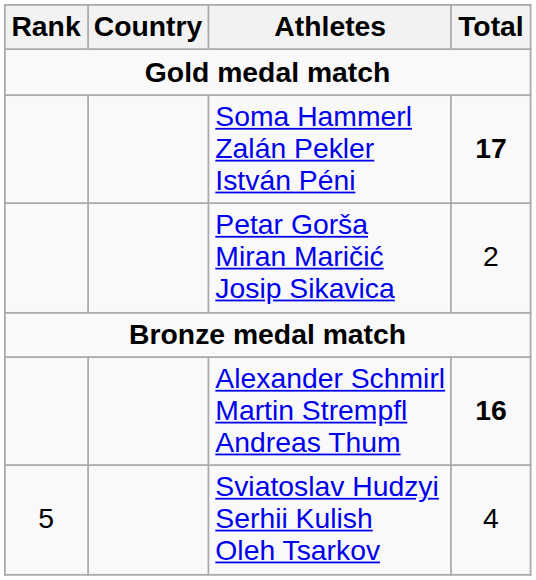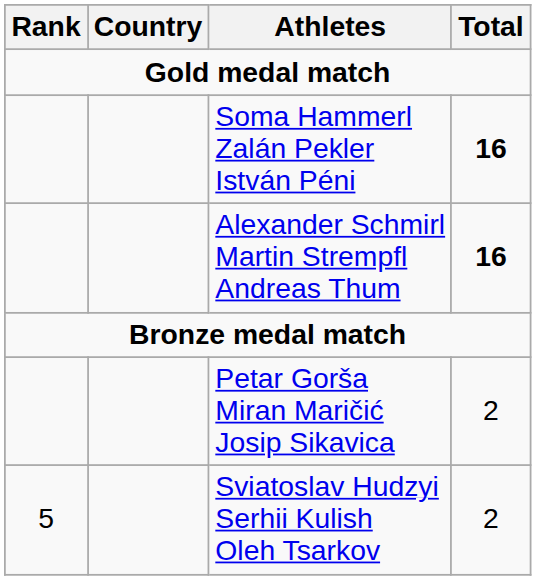 <table class="wikitable" style="text-align:center">
 <tr>
 <th>Rank</th>
 <th>Country</th>
 <th>Athletes</th>
 <th>Total</th>
 </tr>
 <tr>
 <td colspan=4><strong>Gold medal match</strong></td>
 </tr>
 <tr>
 <td></td>
 <td align=left></td>
 <td align=left><a href='#'>Soma Hammerl</a><br><a href='#'>Zalán Pekler</a><br><a href='#'>István Péni</a></td>
-<td><strong>17</strong></td>
+<td><strong>16</strong></td>
+</tr>
+<tr>
+<td></td>
+<td align=left></td>
+<td align=left><a href='#'>Alexander Schmirl</a><br><a href='#'>Martin Strempfl</a><br><a href='#'>Andreas Thum</a></td>
+<td><strong>16</strong></td>
+</tr>
+<tr>
+<td colspan=4><strong>Bronze medal match</strong></td>
 </tr>
 <tr>
 <td></td>
 <td align=left></td>
 <td align=left><a href='#'>Petar Gorša</a><br><a href='#'>Miran Maričić</a><br><a href='#'>Josip Sikavica</a></td>
 <td>2</td>
 </tr>
 <tr>
-<td colspan=4><strong>Bronze medal match</strong></td>
-</tr>
-<tr>
-<td></td>
-<td align=left></td>
-<td align=left><a href='#'>Alexander Schmirl</a><br><a href='#'>Martin Strempfl</a><br><a href='#'>Andreas Thum</a></td>
-<td><strong>16</strong></td>
-</tr>
-<tr>
 <td>5</td>
 <td align=left></td>
 <td align=left><a href='#'>Sviatoslav Hudzyi</a><br><a href='#'>Serhii Kulish</a><br><a href='#'>Oleh Tsarkov</a></td>
-<td>4</td>
+<td>2</td>
 </tr>
 </table>
